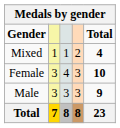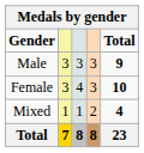 <table class="wikitable" style="font-size:85%;float:left;text-align:center">
 <tr style="background:#efefef;">
 <th colspan=5><strong>Medals by gender</strong></th>
 </tr>
 <tr>
 <td><strong>Gender</strong></td>
 <td style="background:#F7F6A8"></td>
 <td style="background:#DCE5E5"></td>
 <td style="background:#FFDAB9"></td>
 <td><strong>Total</strong></td>
 </tr>
 <tr>
-<td>Mixed</td>
-<td style="background:#F7F6A8">1</td>
-<td style="background:#DCE5E5">1</td>
-<td style="background:#FFDAB9">2</td>
-<td><strong>4</strong></td>
+<td>Male</td>
+<td style="background:#F7F6A8">3</td>
+<td style="background:#DCE5E5">3</td>
+<td style="background:#FFDAB9">3</td>
+<td><strong>9</strong></td>
 </tr>
 <tr>
 <td>Female</td>
 <td style="background:#F7F6A8">3</td>
 <td style="background:#DCE5E5">4</td>
 <td style="background:#FFDAB9">3</td>
 <td><strong>10</strong></td>
 </tr>
 <tr>
-<td>Male</td>
-<td style="background:#F7F6A8">3</td>
-<td style="background:#DCE5E5">3</td>
-<td style="background:#FFDAB9">3</td>
-<td><strong>9</strong></td>
+<td>Mixed</td>
+<td style="background:#F7F6A8">1</td>
+<td style="background:#DCE5E5">1</td>
+<td style="background:#FFDAB9">2</td>
+<td><strong>4</strong></td>
 </tr>
 <tr>
 <th><strong>Total</strong></th>
 <th style="background:gold;"><strong>7</strong></th>
 <th style="background:silver;"><strong>8</strong></th>
 <th style="background:#c96;"><strong>8</strong></th>
 <th><strong>23</strong></th>
 </tr>
 </table>
